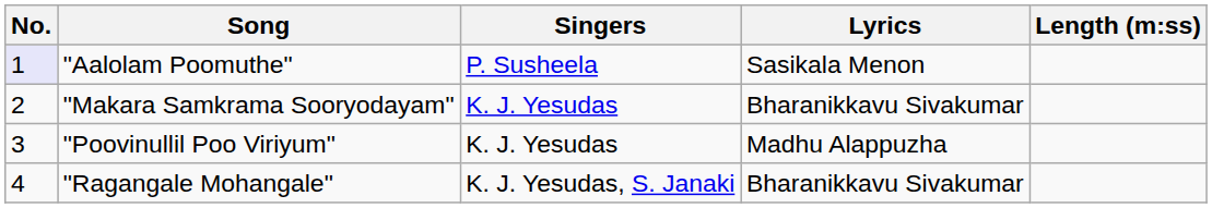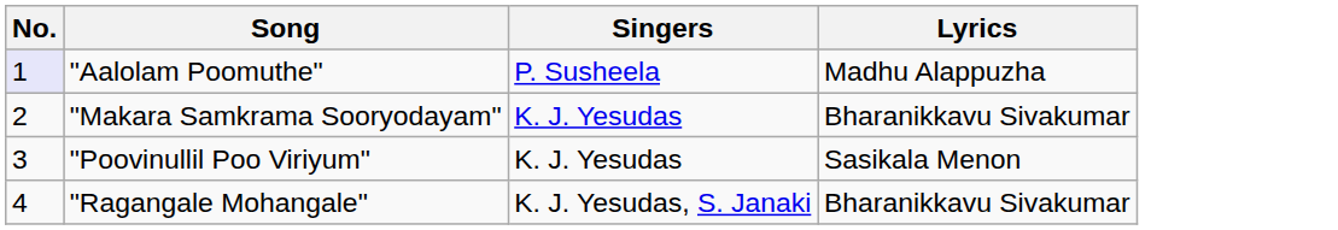 <table class="wikitable" style="font-size:95%;">
 <tr>
 <th>No.</th>
 <th>Song</th>
 <th>Singers</th>
 <th>Lyrics</th>
-<th>Length (m:ss)</th>
 </tr>
 <tr>
 <td style="background: lavender;">1</td>
 <td>"Aalolam Poomuthe"</td>
 <td><a href='#'>P. Susheela</a></td>
-<td>Sasikala Menon</td>
-<td></td>
+<td>Madhu Alappuzha</td>
 </tr>
 <tr>
 <td>2</td>
 <td>"Makara Samkrama Sooryodayam"</td>
 <td><a href='#'>K. J. Yesudas</a></td>
 <td>Bharanikkavu Sivakumar</td>
-<td></td>
 </tr>
 <tr>
 <td>3</td>
 <td>"Poovinullil Poo Viriyum"</td>
 <td>K. J. Yesudas</td>
-<td>Madhu Alappuzha</td>
-<td></td>
+<td>Sasikala Menon</td>
 </tr>
 <tr>
 <td>4</td>
 <td>"Ragangale Mohangale"</td>
 <td>K. J. Yesudas, <a href='#'>S. Janaki</a></td>
 <td>Bharanikkavu Sivakumar</td>
-<td></td>
 </tr>
 </table>
